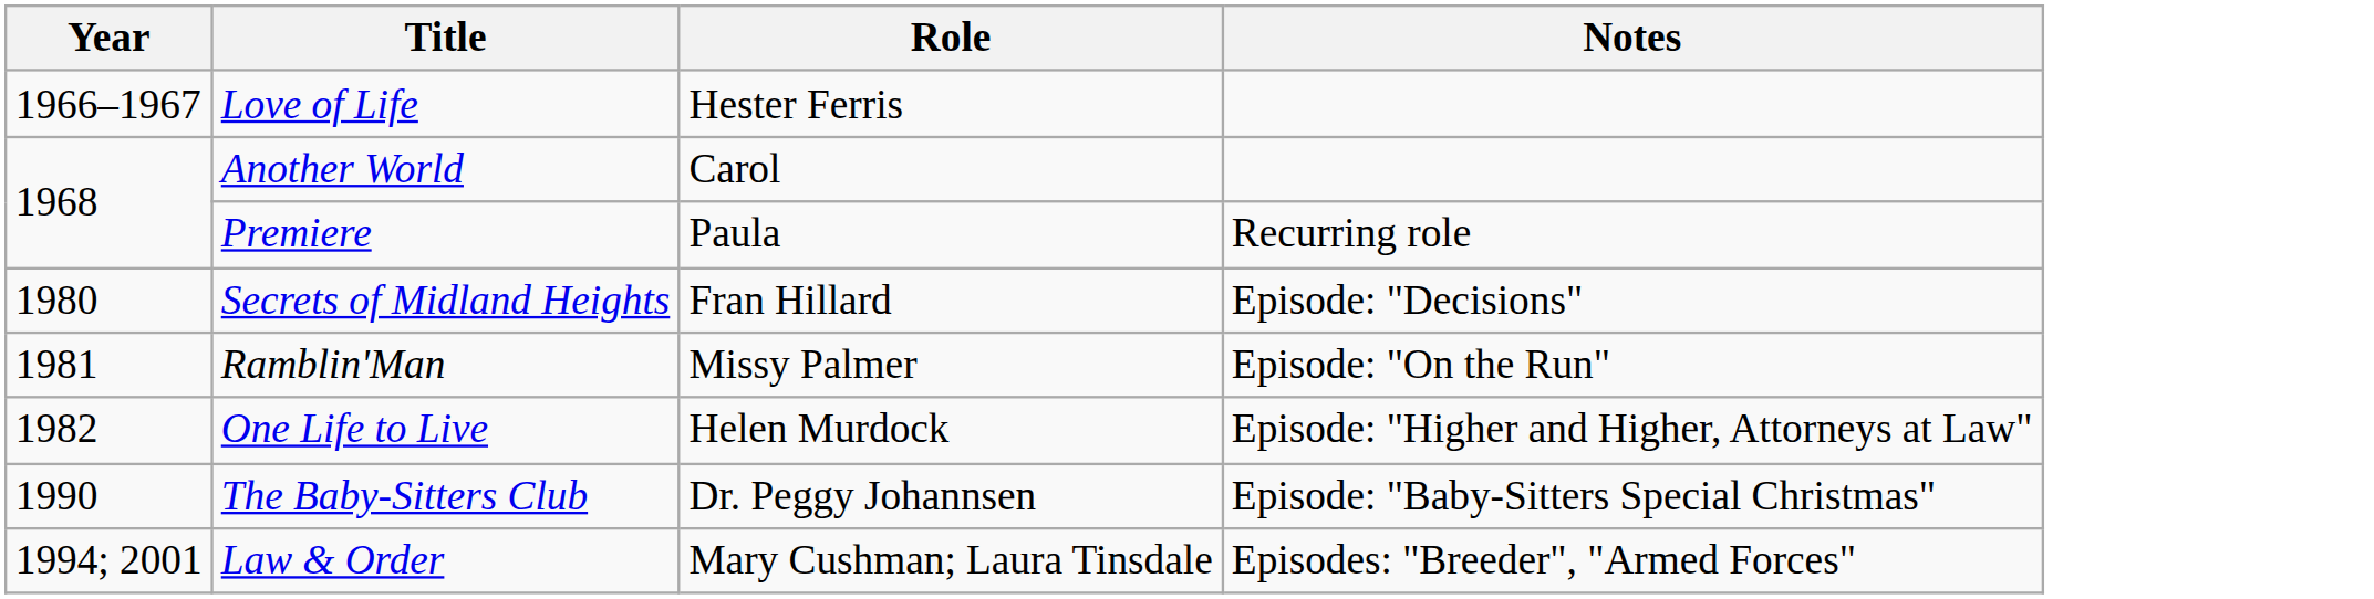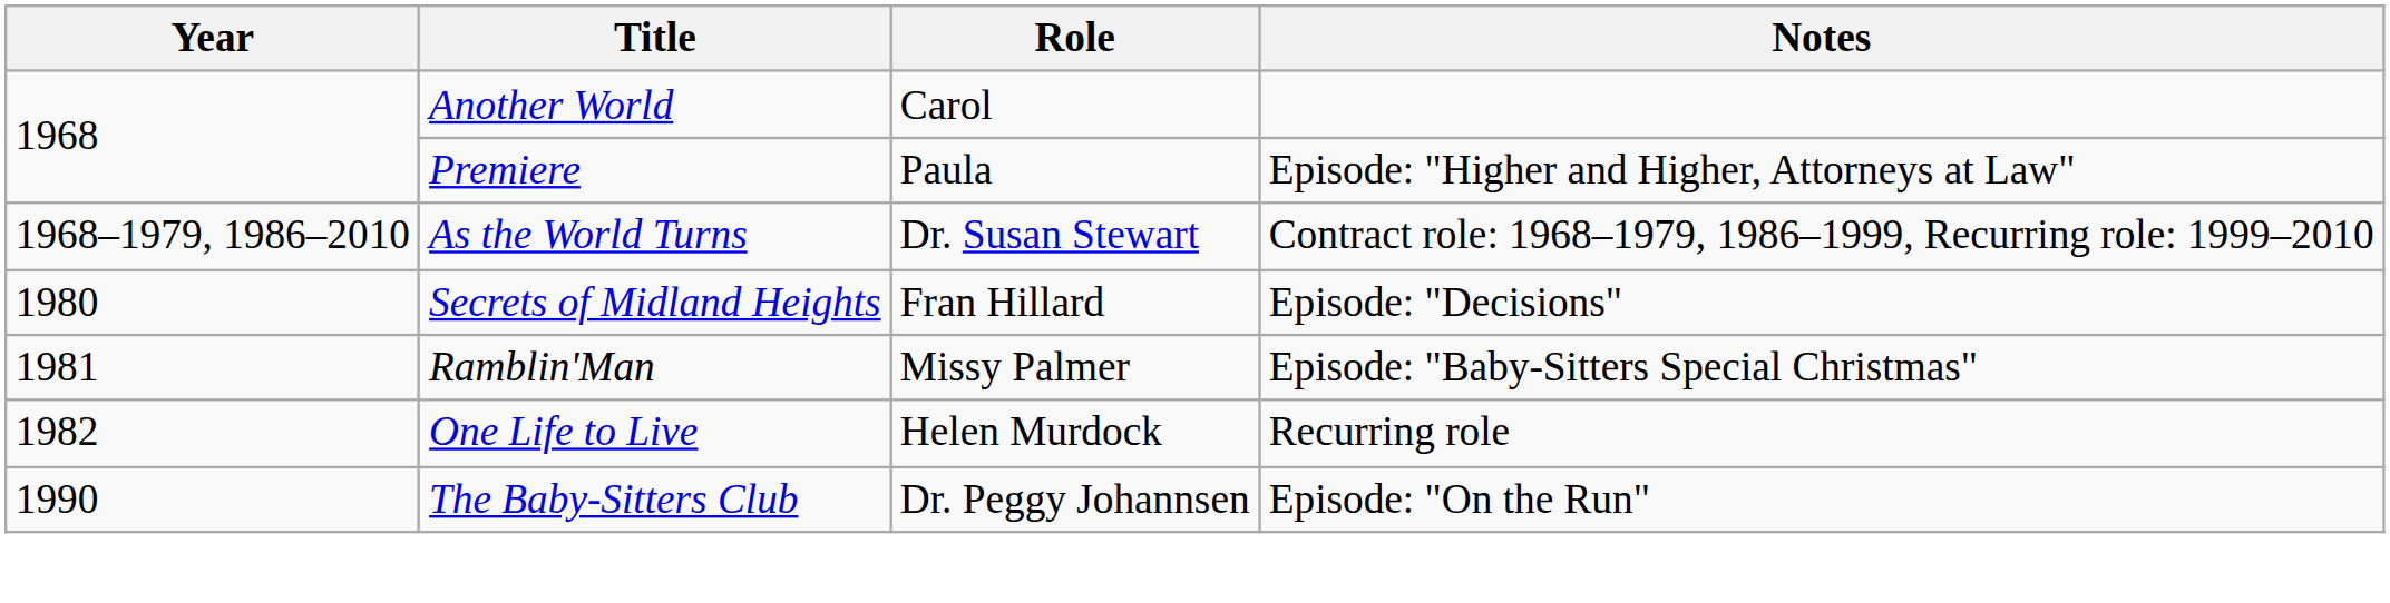 <table class="wikitable">
 <tr>
 <th>Year</th>
 <th>Title</th>
 <th>Role</th>
 <th>Notes</th>
-</tr>
-<tr>
-<td>1966–1967</td>
-<td><em><a href='#'>Love of Life</a></em></td>
-<td>Hester Ferris</td>
-<td></td>
 </tr>
 <tr>
 <td rowspan="2">1968</td>
 <td><em><a href='#'>Another World</a></em></td>
 <td>Carol</td>
 <td></td>
 </tr>
 <tr>
 <td><em><a href='#'>Premiere</a></em></td>
 <td>Paula</td>
-<td>Recurring role</td>
+<td>Episode: "Higher and Higher, Attorneys at Law"</td>
+</tr>
+<tr>
+<td>1968–1979, 1986–2010</td>
+<td><em><a href='#'>As the World Turns</a></em></td>
+<td>Dr. <a href='#'>Susan Stewart</a></td>
+<td>Contract role: 1968–1979, 1986–1999, Recurring role: 1999–2010</td>
 </tr>
 <tr>
 <td>1980</td>
 <td><em><a href='#'>Secrets of Midland Heights</a></em></td>
 <td>Fran Hillard</td>
 <td>Episode: "Decisions"</td>
 </tr>
 <tr>
 <td>1981</td>
 <td><em>Ramblin'Man</em></td>
 <td>Missy Palmer</td>
-<td>Episode: "On the Run"</td>
+<td>Episode: "Baby-Sitters Special Christmas"</td>
 </tr>
 <tr>
 <td>1982</td>
 <td><em><a href='#'>One Life to Live</a></em></td>
 <td>Helen Murdock</td>
-<td>Episode: "Higher and Higher, Attorneys at Law"</td>
+<td>Recurring role</td>
 </tr>
 <tr>
 <td>1990</td>
 <td><em><a href='#'>The Baby-Sitters Club</a></em></td>
 <td>Dr. Peggy Johannsen</td>
-<td>Episode: "Baby-Sitters Special Christmas"</td>
-</tr>
-<tr>
-<td>1994; 2001</td>
-<td><em><a href='#'>Law & Order</a></em></td>
-<td>Mary Cushman; Laura Tinsdale</td>
-<td>Episodes: "Breeder", "Armed Forces"</td>
+<td>Episode: "On the Run"</td>
 </tr>
 </table>
